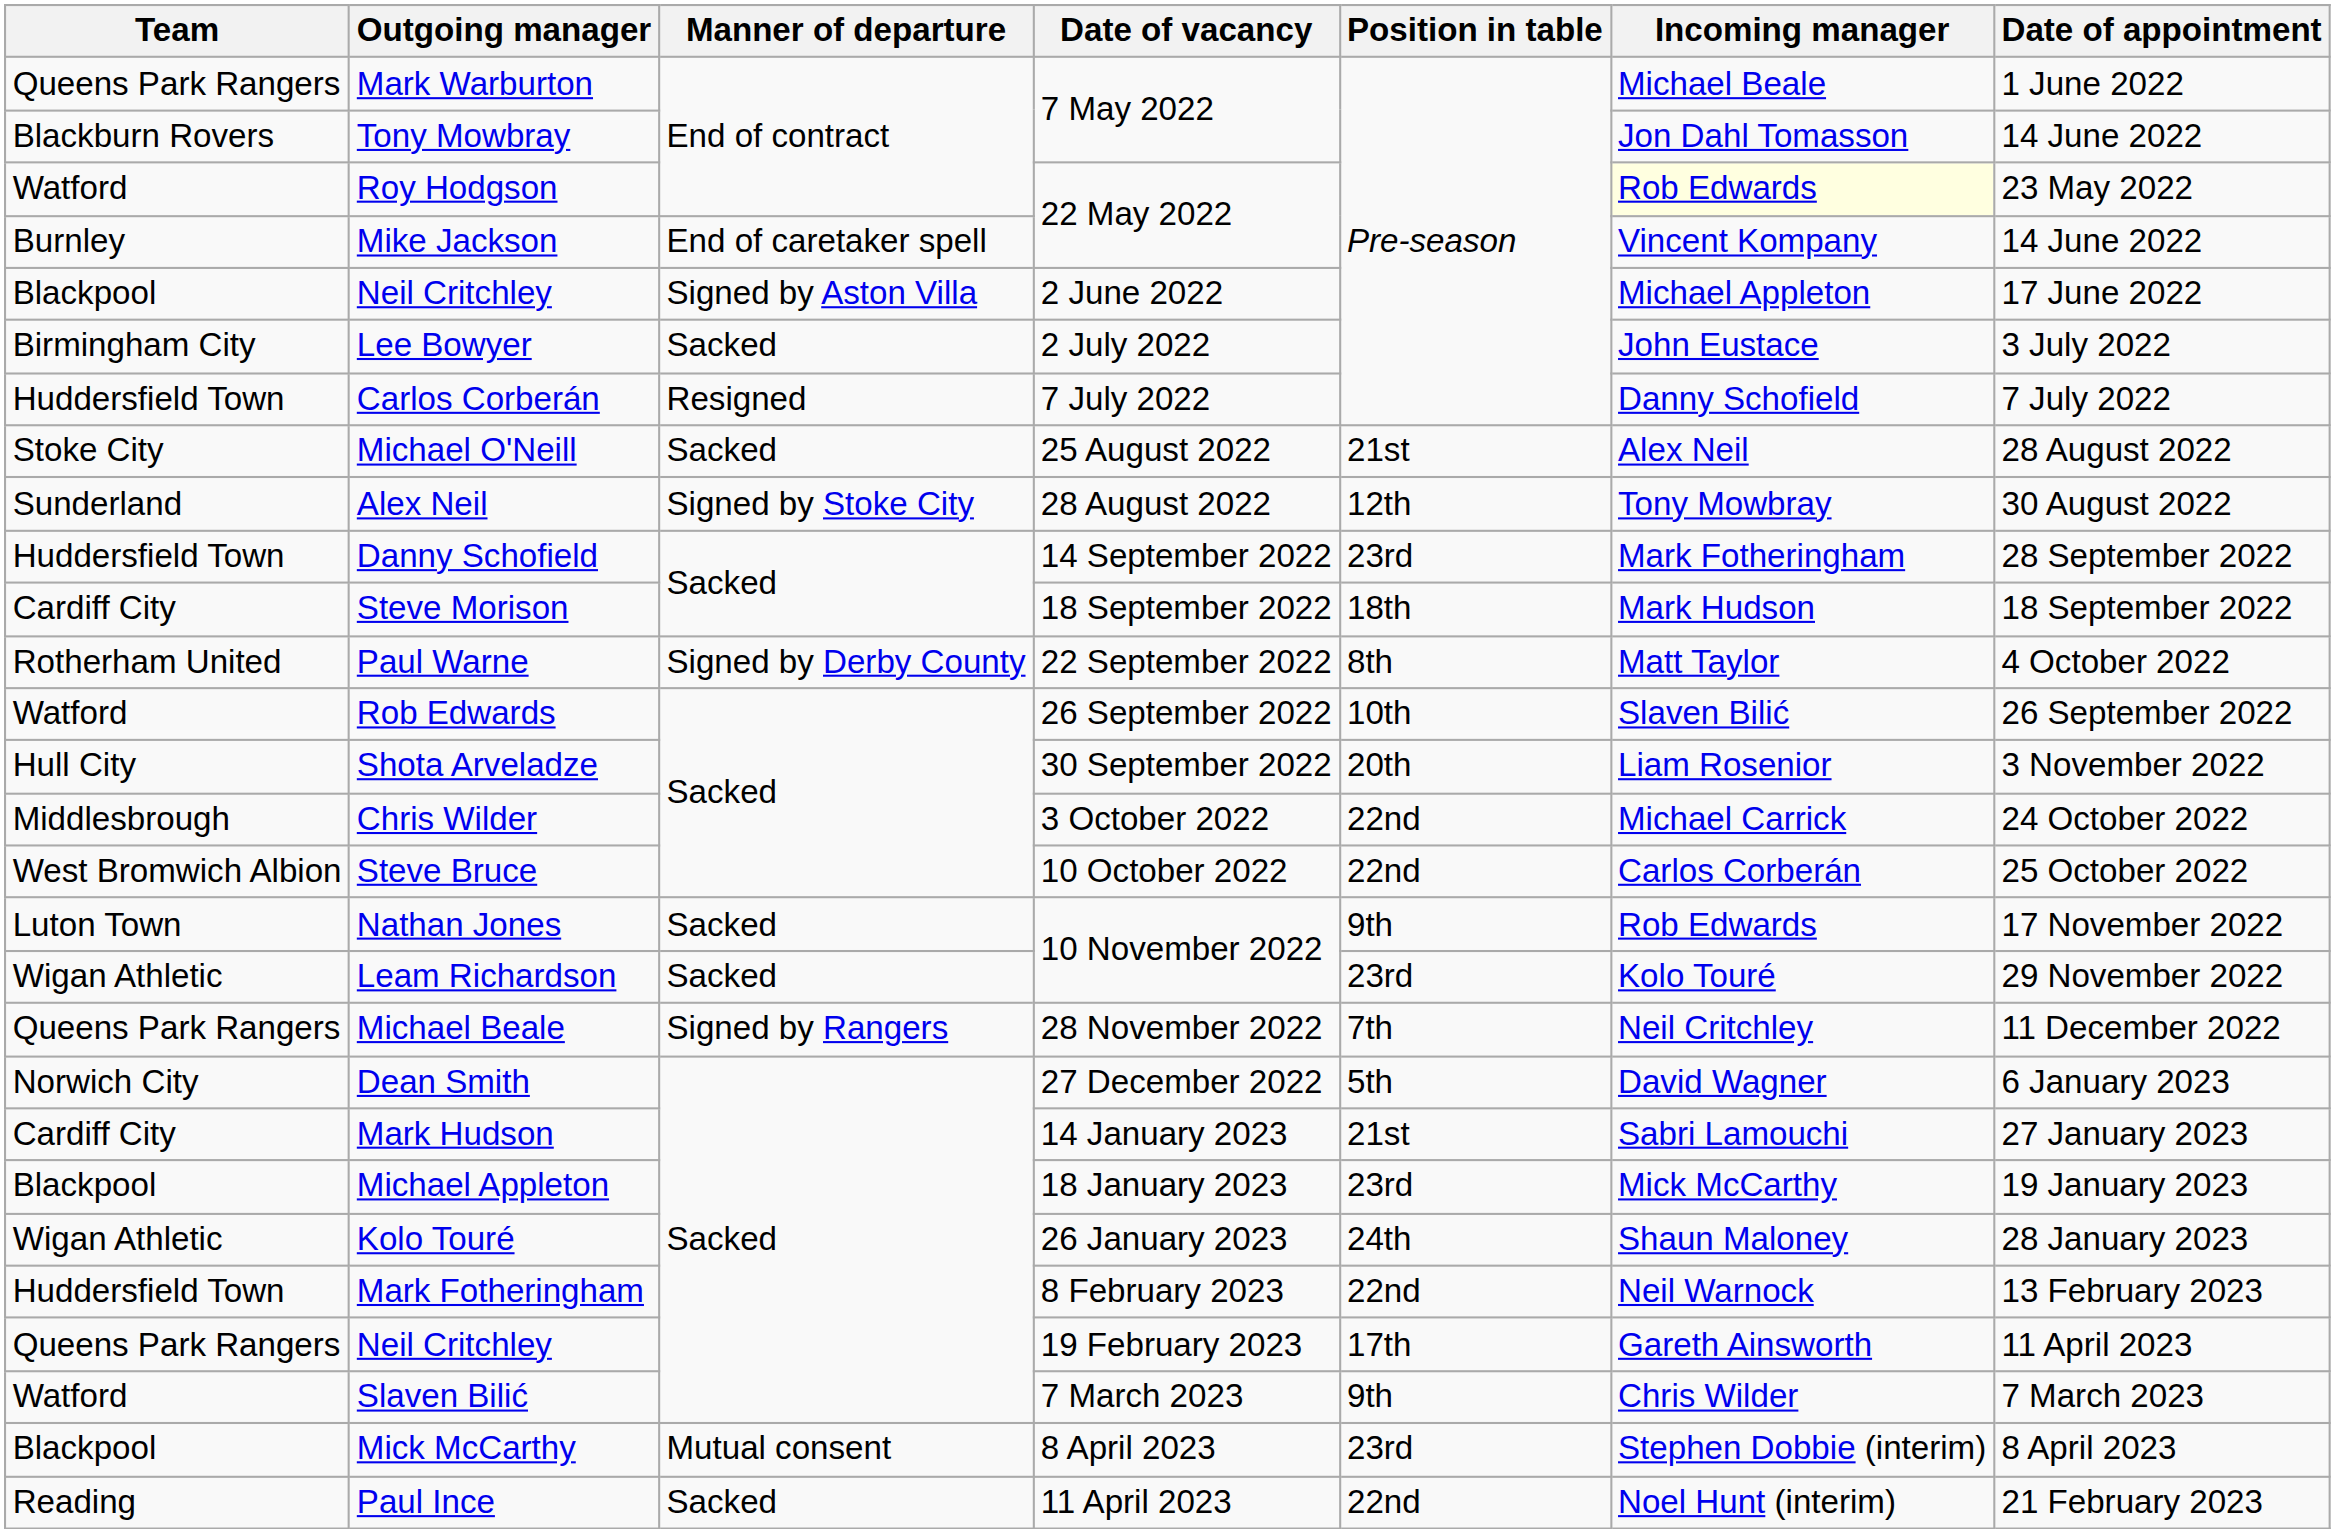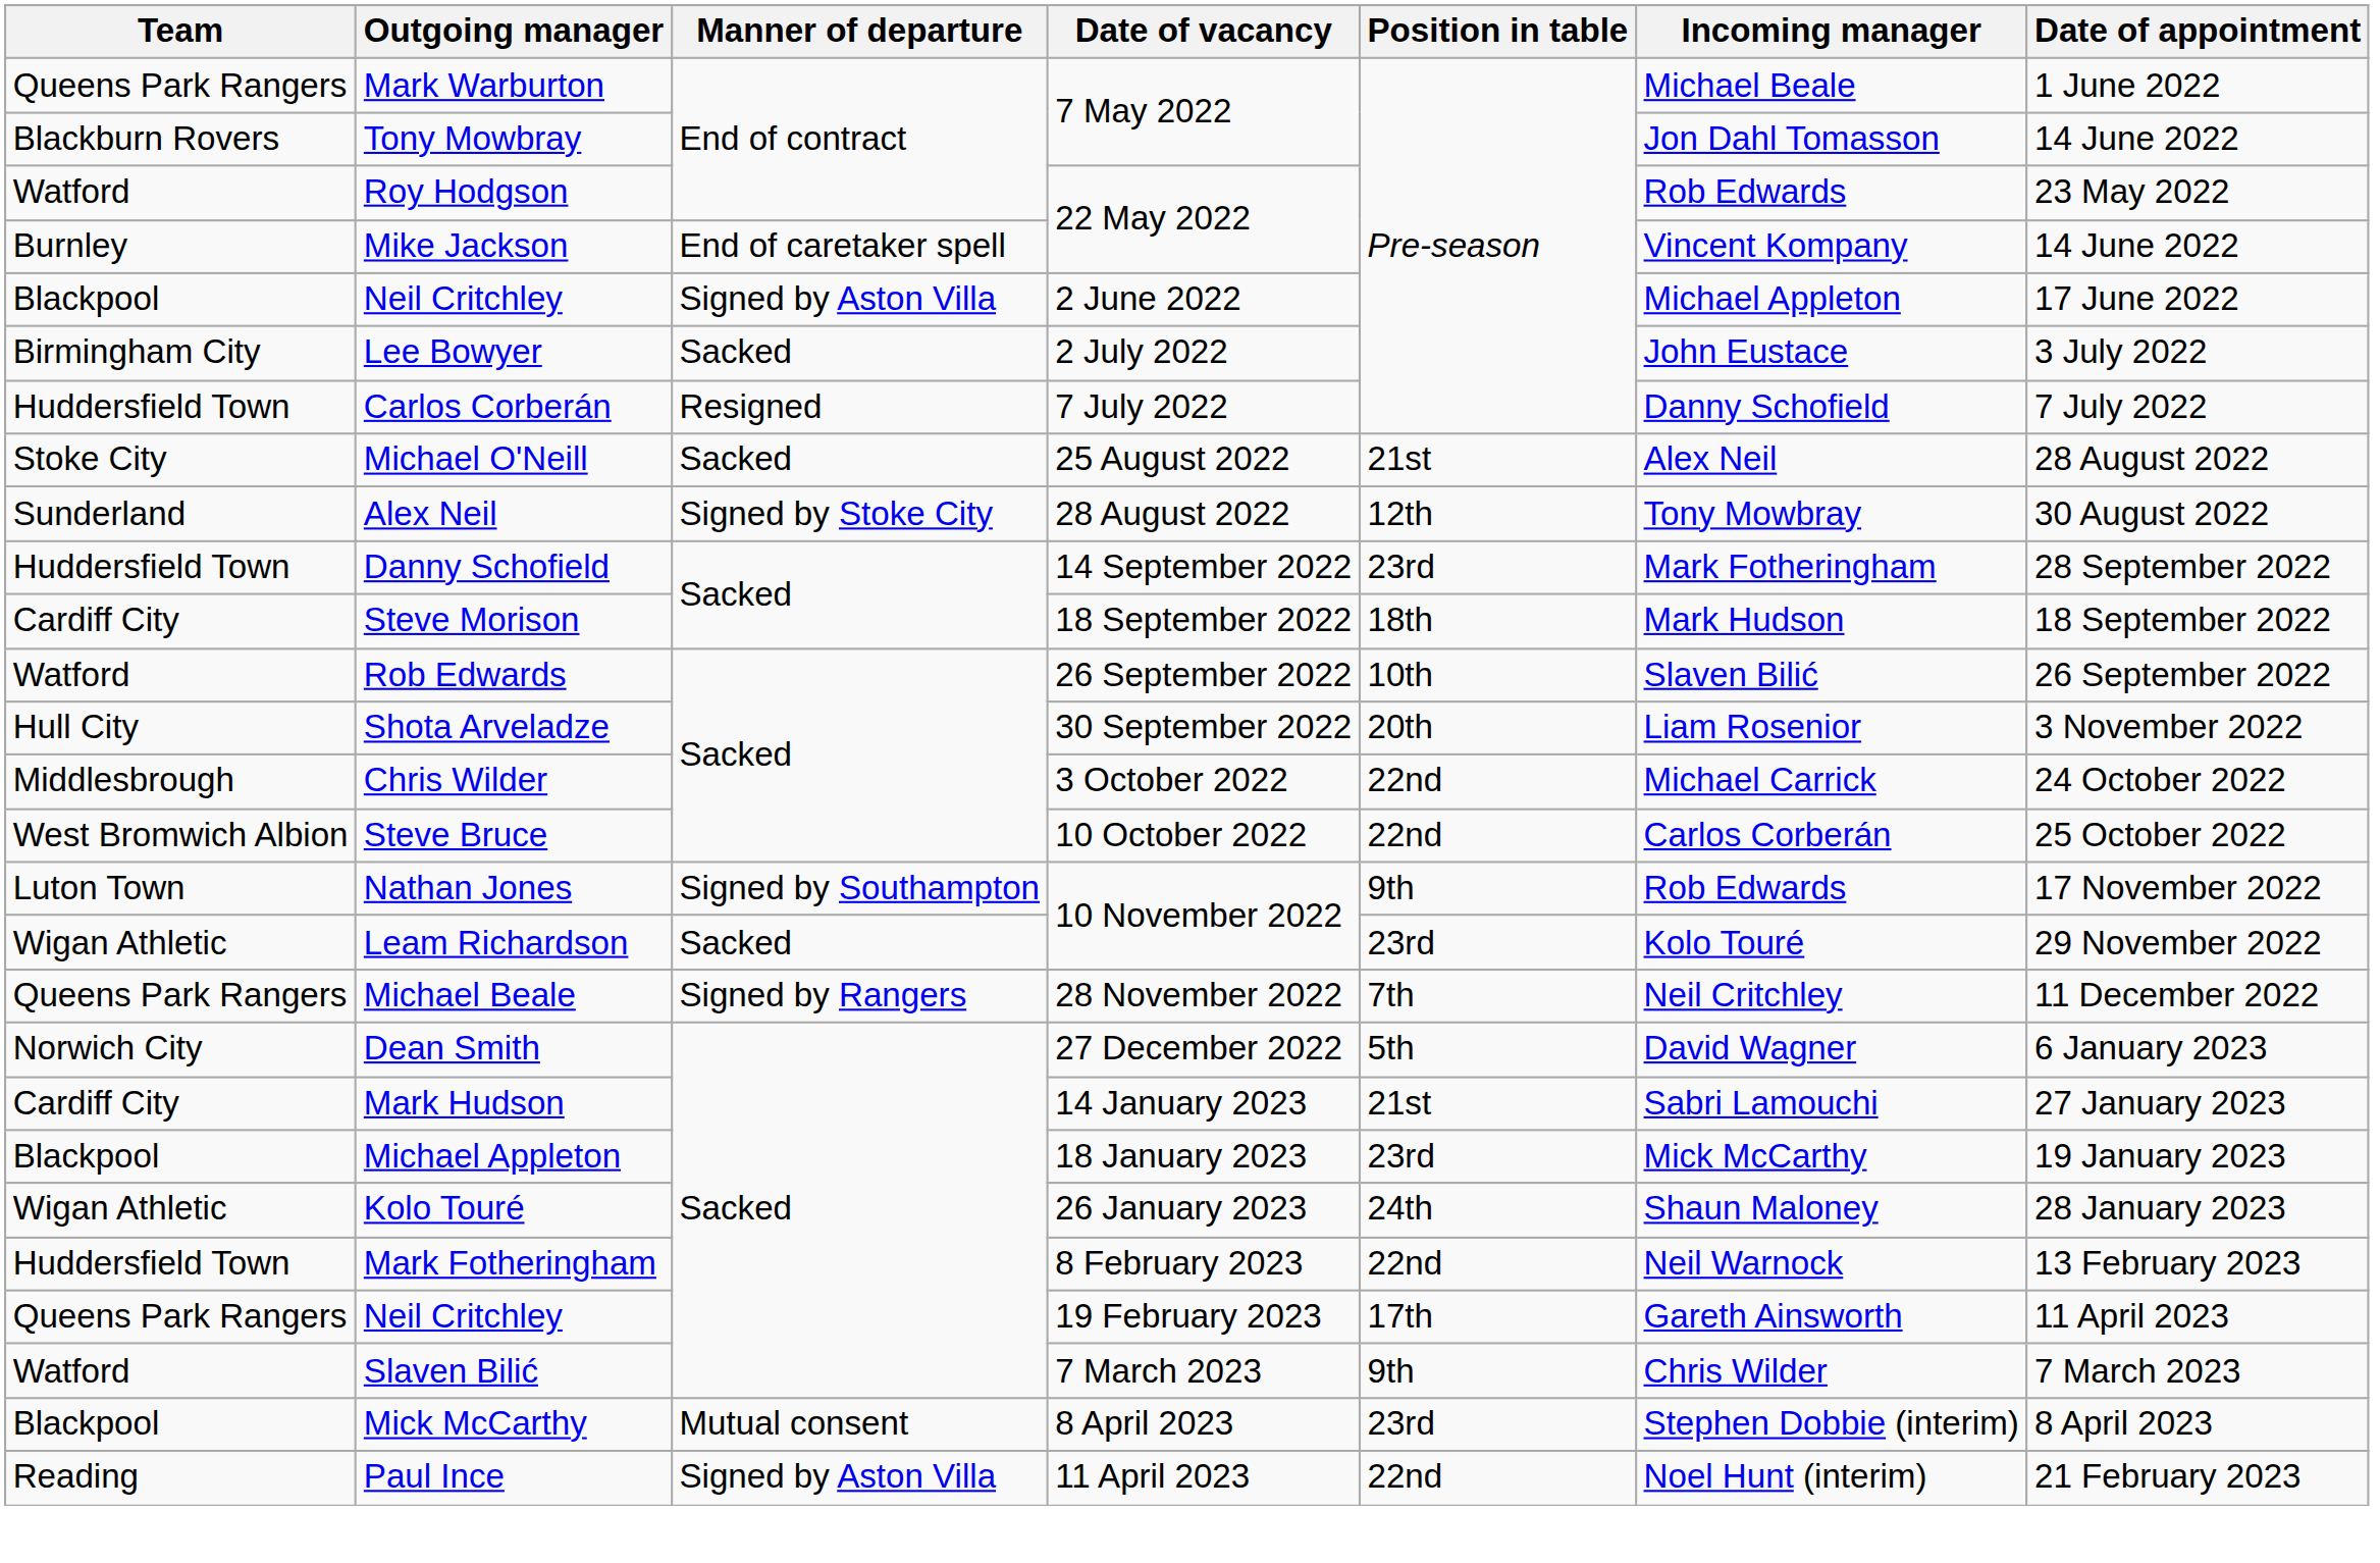 <table class="wikitable sortable">
 <tr>
 <th>Team</th>
 <th>Outgoing manager</th>
 <th>Manner of departure</th>
 <th>Date of vacancy</th>
 <th>Position in table</th>
 <th>Incoming manager</th>
 <th>Date of appointment</th>
 </tr>
 <tr>
 <td>Queens Park Rangers</td>
 <td> <a href='#'>Mark Warburton</a></td>
 <td rowspan="3">End of contract</td>
 <td rowspan="2">7 May 2022</td>
 <td rowspan="7"><em>Pre-season</em></td>
 <td> <a href='#'>Michael Beale</a></td>
 <td>1 June 2022</td>
 </tr>
 <tr>
 <td>Blackburn Rovers</td>
 <td> <a href='#'>Tony Mowbray</a></td>
 <td> <a href='#'>Jon Dahl Tomasson</a></td>
 <td>14 June 2022</td>
 </tr>
 <tr>
 <td>Watford</td>
 <td> <a href='#'>Roy Hodgson</a></td>
 <td rowspan="2">22 May 2022</td>
-<td style="background: lightyellow;"> <a href='#'>Rob Edwards</a></td>
+<td> <a href='#'>Rob Edwards</a></td>
 <td>23 May 2022</td>
 </tr>
 <tr>
 <td>Burnley</td>
 <td> <a href='#'>Mike Jackson</a></td>
 <td>End of caretaker spell</td>
 <td> <a href='#'>Vincent Kompany</a></td>
 <td>14 June 2022</td>
 </tr>
 <tr>
 <td>Blackpool</td>
 <td> <a href='#'>Neil Critchley</a></td>
 <td>Signed by <a href='#'>Aston Villa</a></td>
 <td>2 June 2022</td>
 <td> <a href='#'>Michael Appleton</a></td>
 <td>17 June 2022</td>
 </tr>
 <tr>
 <td>Birmingham City</td>
 <td> <a href='#'>Lee Bowyer</a></td>
 <td>Sacked</td>
 <td>2 July 2022</td>
 <td> <a href='#'>John Eustace</a></td>
 <td>3 July 2022</td>
 </tr>
 <tr>
 <td>Huddersfield Town</td>
 <td> <a href='#'>Carlos Corberán</a></td>
 <td>Resigned</td>
 <td>7 July 2022</td>
 <td> <a href='#'>Danny Schofield</a></td>
 <td>7 July 2022</td>
 </tr>
 <tr>
 <td>Stoke City</td>
 <td> <a href='#'>Michael O'Neill</a></td>
 <td>Sacked</td>
 <td>25 August 2022</td>
 <td>21st</td>
 <td> <a href='#'>Alex Neil</a></td>
 <td>28 August 2022</td>
 </tr>
 <tr>
 <td>Sunderland</td>
 <td> <a href='#'>Alex Neil</a></td>
 <td>Signed by <a href='#'>Stoke City</a></td>
 <td>28 August 2022</td>
 <td>12th</td>
 <td> <a href='#'>Tony Mowbray</a></td>
 <td>30 August 2022</td>
 </tr>
 <tr>
 <td>Huddersfield Town</td>
 <td> <a href='#'>Danny Schofield</a></td>
 <td rowspan="2">Sacked</td>
 <td>14 September 2022</td>
 <td>23rd</td>
 <td> <a href='#'>Mark Fotheringham</a></td>
 <td>28 September 2022</td>
 </tr>
 <tr>
 <td>Cardiff City</td>
 <td> <a href='#'>Steve Morison</a></td>
 <td>18 September 2022</td>
 <td>18th</td>
 <td> <a href='#'>Mark Hudson</a></td>
 <td>18 September 2022</td>
 </tr>
 <tr>
-<td>Rotherham United</td>
-<td> <a href='#'>Paul Warne</a></td>
-<td>Signed by <a href='#'>Derby County</a></td>
-<td>22 September 2022</td>
-<td>8th</td>
-<td> <a href='#'>Matt Taylor</a></td>
-<td>4 October 2022</td>
-</tr>
-<tr>
 <td>Watford</td>
 <td> <a href='#'>Rob Edwards</a></td>
 <td rowspan="4">Sacked</td>
 <td>26 September 2022</td>
 <td>10th</td>
 <td> <a href='#'>Slaven Bilić</a></td>
 <td>26 September 2022</td>
 </tr>
 <tr>
 <td>Hull City</td>
 <td> <a href='#'>Shota Arveladze</a></td>
 <td>30 September 2022</td>
 <td>20th</td>
 <td> <a href='#'>Liam Rosenior</a></td>
 <td>3 November 2022</td>
 </tr>
 <tr>
 <td>Middlesbrough</td>
 <td> <a href='#'>Chris Wilder</a></td>
 <td>3 October 2022</td>
 <td>22nd</td>
 <td> <a href='#'>Michael Carrick</a></td>
 <td>24 October 2022</td>
 </tr>
 <tr>
 <td>West Bromwich Albion</td>
 <td> <a href='#'>Steve Bruce</a></td>
 <td>10 October 2022</td>
 <td>22nd</td>
 <td> <a href='#'>Carlos Corberán</a></td>
 <td>25 October 2022</td>
 </tr>
 <tr>
 <td>Luton Town</td>
 <td> <a href='#'>Nathan Jones</a></td>
-<td>Sacked</td>
+<td>Signed by <a href='#'>Southampton</a></td>
 <td rowspan="2">10 November 2022</td>
 <td>9th</td>
 <td> <a href='#'>Rob Edwards</a></td>
 <td>17 November 2022</td>
 </tr>
 <tr>
 <td>Wigan Athletic</td>
 <td> <a href='#'>Leam Richardson</a></td>
 <td>Sacked</td>
 <td>23rd</td>
 <td> <a href='#'>Kolo Touré</a></td>
 <td>29 November 2022</td>
 </tr>
 <tr>
 <td>Queens Park Rangers</td>
 <td> <a href='#'>Michael Beale</a></td>
 <td>Signed by <a href='#'>Rangers</a></td>
 <td>28 November 2022</td>
 <td>7th</td>
 <td> <a href='#'>Neil Critchley</a></td>
 <td>11 December 2022</td>
 </tr>
 <tr>
 <td>Norwich City</td>
 <td> <a href='#'>Dean Smith</a></td>
 <td rowspan="7">Sacked</td>
 <td>27 December 2022</td>
 <td>5th</td>
 <td> <a href='#'>David Wagner</a></td>
 <td>6 January 2023</td>
 </tr>
 <tr>
 <td>Cardiff City</td>
 <td> <a href='#'>Mark Hudson</a></td>
 <td>14 January 2023</td>
 <td>21st</td>
 <td> <a href='#'>Sabri Lamouchi</a></td>
 <td>27 January 2023</td>
 </tr>
 <tr>
 <td>Blackpool</td>
 <td> <a href='#'>Michael Appleton</a></td>
 <td>18 January 2023</td>
 <td>23rd</td>
 <td> <a href='#'>Mick McCarthy</a></td>
 <td>19 January 2023</td>
 </tr>
 <tr>
 <td>Wigan Athletic</td>
 <td> <a href='#'>Kolo Touré</a></td>
 <td>26 January 2023</td>
 <td>24th</td>
 <td> <a href='#'>Shaun Maloney</a></td>
 <td>28 January 2023</td>
 </tr>
 <tr>
 <td>Huddersfield Town</td>
 <td> <a href='#'>Mark Fotheringham</a></td>
 <td>8 February 2023</td>
 <td>22nd</td>
 <td> <a href='#'>Neil Warnock</a></td>
 <td>13 February 2023</td>
 </tr>
 <tr>
 <td>Queens Park Rangers</td>
 <td> <a href='#'>Neil Critchley</a></td>
 <td>19 February 2023</td>
 <td>17th</td>
 <td> <a href='#'>Gareth Ainsworth</a></td>
 <td>11 April 2023</td>
 </tr>
 <tr>
 <td>Watford</td>
 <td> <a href='#'>Slaven Bilić</a></td>
 <td>7 March 2023</td>
 <td>9th</td>
 <td> <a href='#'>Chris Wilder</a></td>
 <td>7 March 2023</td>
 </tr>
 <tr>
 <td>Blackpool</td>
 <td> <a href='#'>Mick McCarthy</a></td>
 <td>Mutual consent</td>
 <td>8 April 2023</td>
 <td>23rd</td>
 <td> <a href='#'>Stephen Dobbie</a> (interim)</td>
 <td>8 April 2023</td>
 </tr>
 <tr>
 <td>Reading</td>
 <td> <a href='#'>Paul Ince</a></td>
-<td>Sacked</td>
+<td>Signed by <a href='#'>Aston Villa</a></td>
 <td>11 April 2023</td>
 <td>22nd</td>
 <td> <a href='#'>Noel Hunt</a> (interim)</td>
 <td>21 February 2023</td>
 </tr>
 </table>
